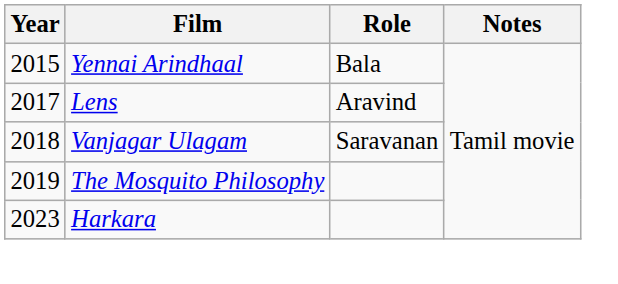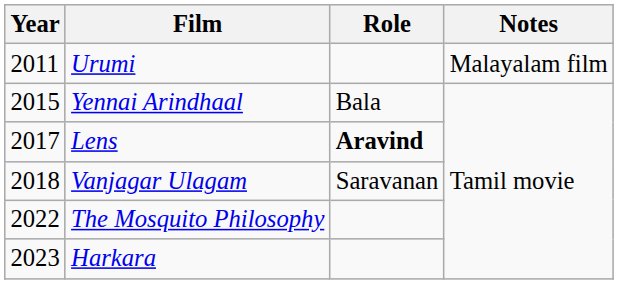 <table class="wikitable sortable">
 <tr>
 <th>Year</th>
 <th>Film</th>
 <th>Role</th>
 <th>Notes</th>
+</tr>
+<tr>
+<td>2011</td>
+<td><em><a href='#'>Urumi</a></em></td>
+<td></td>
+<td>Malayalam film</td>
 </tr>
 <tr>
 <td>2015</td>
 <td><em><a href='#'>Yennai Arindhaal</a></em></td>
 <td>Bala</td>
 <td rowspan=5>Tamil movie</td>
 </tr>
 <tr>
 <td>2017</td>
 <td><em><a href='#'>Lens</a></em></td>
-<td>Aravind</td>
+<td><strong>Aravind</strong></td>
 </tr>
 <tr>
 <td>2018</td>
 <td><em><a href='#'>Vanjagar Ulagam</a></em></td>
 <td>Saravanan</td>
 </tr>
 <tr>
-<td>2019</td>
+<td>2022</td>
 <td><em><a href='#'>The Mosquito Philosophy</a></em></td>
 <td></td>
 </tr>
 <tr>
 <td>2023</td>
 <td><em><a href='#'>Harkara</a></em></td>
 <td></td>
 </tr>
 </table>
